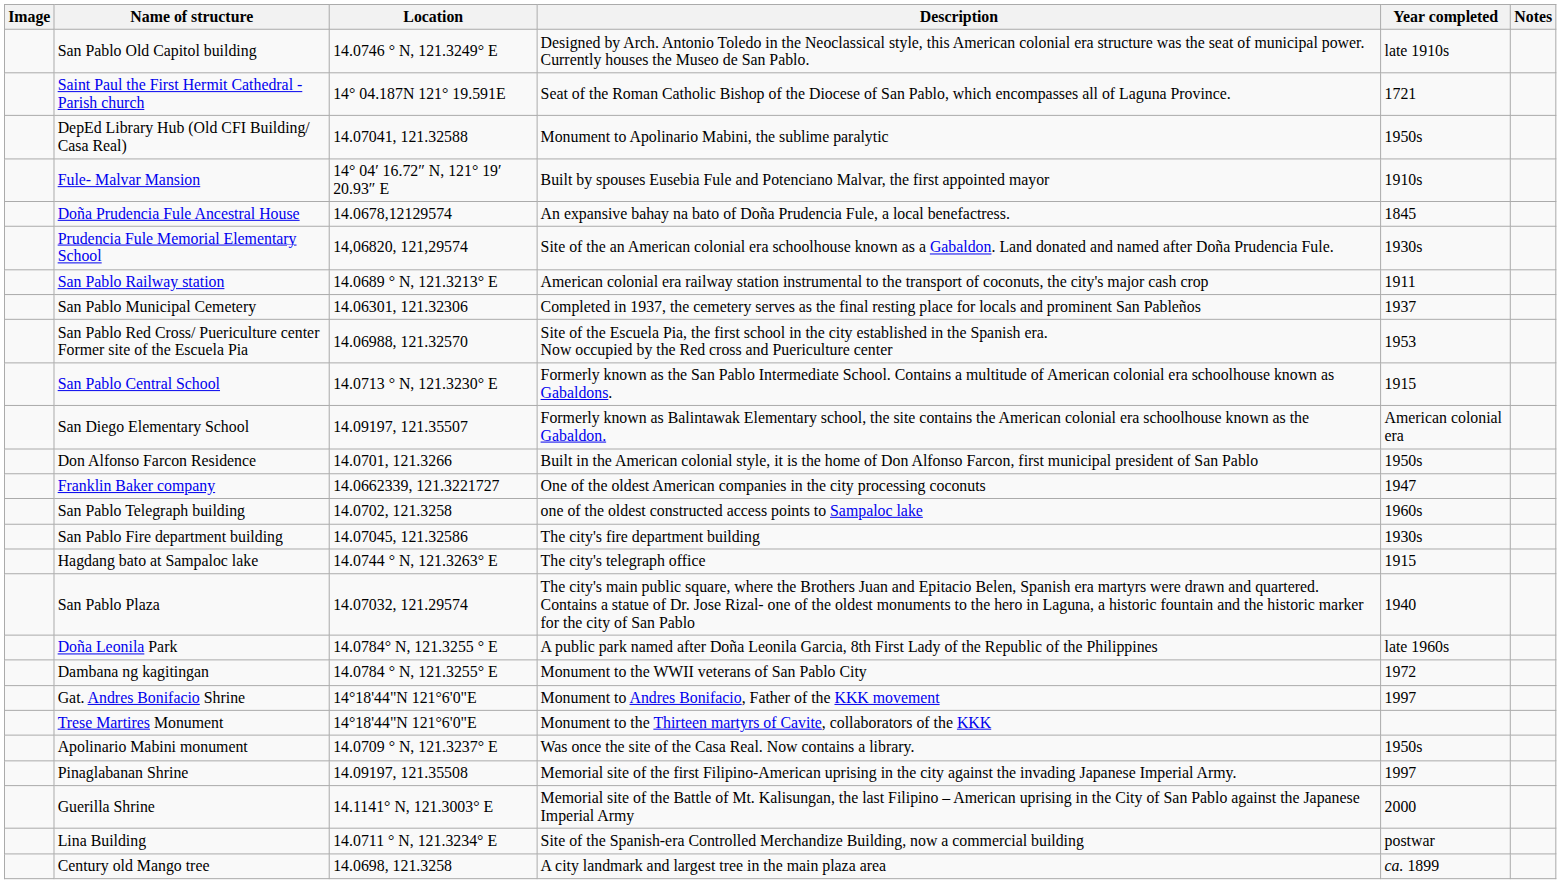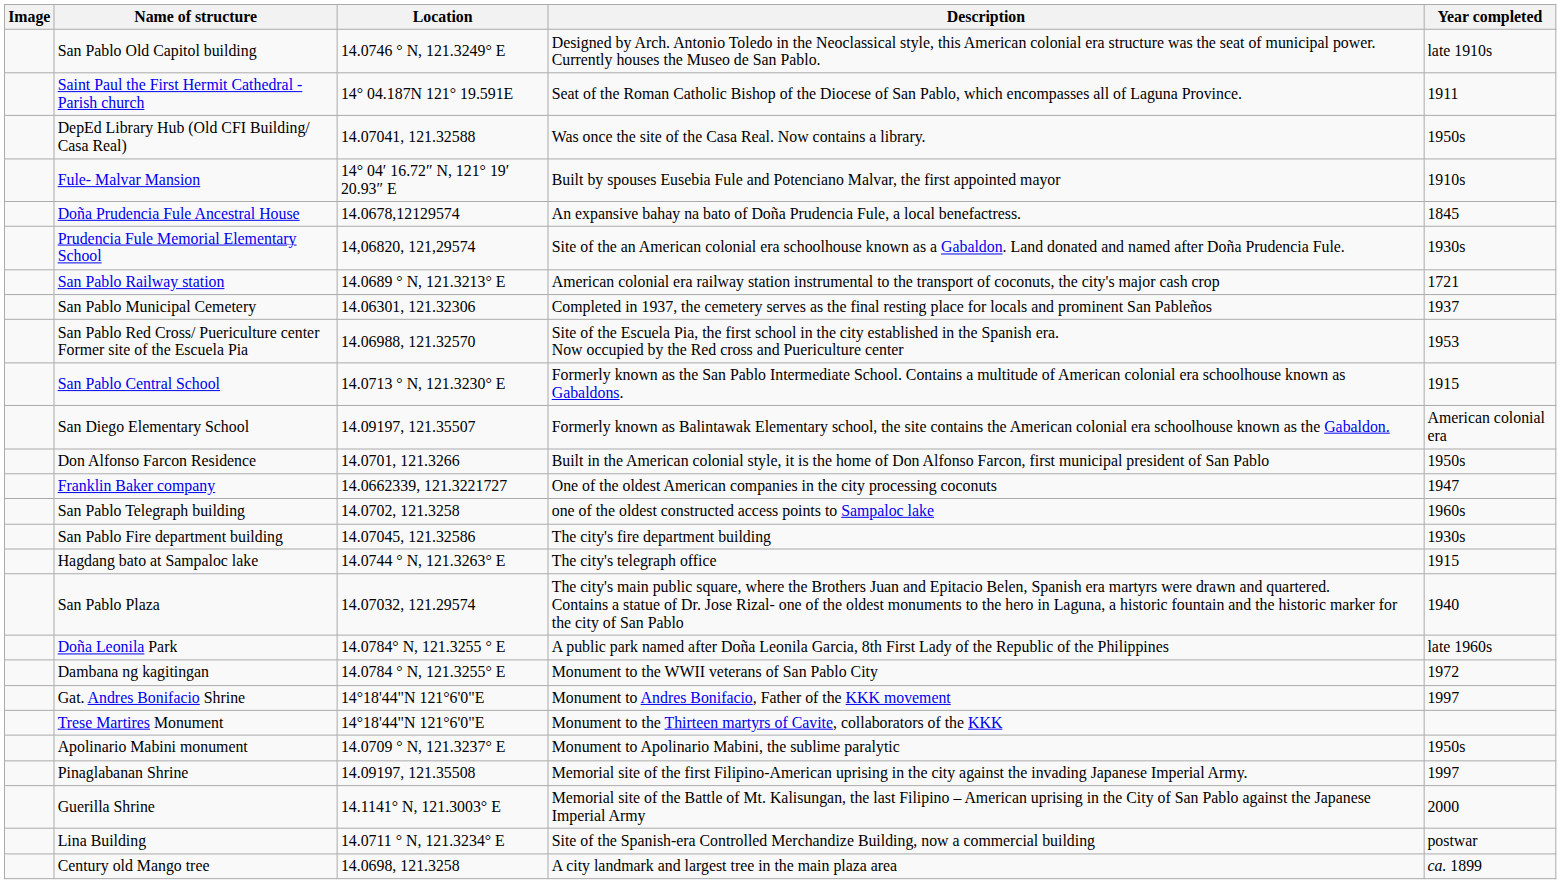 <table class="wikitable">
 <tr>
 <th>Image</th>
 <th>Name of structure</th>
 <th>Location</th>
 <th>Description</th>
 <th>Year completed</th>
-<th>Notes</th>
 </tr>
 <tr>
 <td></td>
 <td>San Pablo Old Capitol building</td>
 <td>14.0746 ° N, 121.3249° E</td>
 <td>Designed by Arch. Antonio Toledo in the Neoclassical style, this American colonial era structure was the seat of municipal power. Currently houses the Museo de San Pablo.</td>
 <td>late 1910s</td>
-<td></td>
 </tr>
 <tr>
 <td></td>
 <td><a href='#'>Saint Paul the First Hermit Cathedral -Parish church</a></td>
 <td>14° 04.187N 121° 19.591E</td>
 <td>Seat of the Roman Catholic Bishop of the Diocese of San Pablo, which encompasses all of Laguna Province.</td>
-<td>1721</td>
-<td></td>
+<td>1911</td>
 </tr>
 <tr>
 <td></td>
 <td>DepEd Library Hub (Old CFI Building/ Casa Real)</td>
 <td>14.07041, 121.32588</td>
-<td>Monument to Apolinario Mabini, the sublime paralytic</td>
+<td>Was once the site of the Casa Real. Now contains a library.</td>
 <td>1950s</td>
-<td></td>
 </tr>
 <tr>
 <td></td>
 <td><a href='#'>Fule- Malvar Mansion</a></td>
 <td>14° 04′ 16.72″ N, 121° 19′ 20.93″ E</td>
 <td>Built by spouses Eusebia Fule and Potenciano Malvar, the first appointed mayor</td>
 <td>1910s</td>
-<td></td>
 </tr>
 <tr>
 <td></td>
 <td><a href='#'>Doña Prudencia Fule Ancestral House</a></td>
 <td>14.0678,12129574</td>
 <td>An expansive bahay na bato of Doña Prudencia Fule, a local benefactress.</td>
 <td>1845</td>
-<td></td>
 </tr>
 <tr>
 <td></td>
 <td><a href='#'>Prudencia Fule Memorial Elementary School</a></td>
 <td>14,06820, 121,29574</td>
 <td>Site of the an American colonial era schoolhouse known as a <a href='#'>Gabaldon</a>. Land donated and named after Doña Prudencia Fule.</td>
 <td>1930s</td>
-<td></td>
 </tr>
 <tr>
 <td></td>
 <td><a href='#'>San Pablo Railway station</a></td>
 <td>14.0689 ° N, 121.3213° E</td>
 <td>American colonial era railway station instrumental to the transport of coconuts, the city's major cash crop</td>
-<td>1911</td>
-<td></td>
+<td>1721</td>
 </tr>
 <tr>
 <td></td>
 <td>San Pablo Municipal Cemetery</td>
 <td>14.06301, 121.32306</td>
 <td>Completed in 1937, the cemetery serves as the final resting place for locals and prominent San Pableños</td>
 <td>1937</td>
-<td></td>
 </tr>
 <tr>
 <td></td>
 <td>San Pablo Red Cross/ Puericulture center<br>Former site of the Escuela Pia</td>
 <td>14.06988, 121.32570</td>
 <td>Site of the Escuela Pia, the first school in the city established in the Spanish era.<br>Now occupied by the Red cross and Puericulture center</td>
 <td>1953</td>
-<td></td>
 </tr>
 <tr>
 <td></td>
 <td><a href='#'>San Pablo Central School</a></td>
 <td>14.0713 ° N, 121.3230° E</td>
 <td>Formerly known as the San Pablo Intermediate School. Contains a multitude of American colonial era schoolhouse known as <a href='#'>Gabaldons</a>.</td>
 <td>1915</td>
-<td></td>
 </tr>
 <tr>
 <td></td>
 <td>San Diego Elementary School</td>
 <td>14.09197, 121.35507</td>
 <td>Formerly known as Balintawak Elementary school, the site contains the American colonial era schoolhouse known as the <a href='#'>Gabaldon.</a></td>
 <td>American colonial era</td>
-<td></td>
 </tr>
 <tr>
 <td></td>
 <td>Don Alfonso Farcon Residence</td>
 <td>14.0701, 121.3266</td>
 <td>Built in the American colonial style, it is the home of Don Alfonso Farcon, first municipal president of San Pablo</td>
 <td>1950s</td>
-<td></td>
 </tr>
 <tr>
 <td></td>
 <td><a href='#'>Franklin Baker company</a></td>
 <td>14.0662339, 121.3221727</td>
 <td>One of the oldest American companies in the city processing coconuts</td>
 <td>1947</td>
-<td></td>
 </tr>
 <tr>
 <td></td>
 <td>San Pablo Telegraph building</td>
 <td>14.0702, 121.3258</td>
 <td>one of the oldest constructed access points to <a href='#'>Sampaloc lake</a></td>
 <td>1960s</td>
-<td></td>
 </tr>
 <tr>
 <td></td>
 <td>San Pablo Fire department building</td>
 <td>14.07045, 121.32586</td>
 <td>The city's fire department building</td>
 <td>1930s</td>
-<td></td>
 </tr>
 <tr>
 <td></td>
 <td>Hagdang bato at Sampaloc lake</td>
 <td>14.0744 ° N, 121.3263° E</td>
 <td>The city's telegraph office</td>
 <td>1915</td>
-<td></td>
 </tr>
 <tr>
 <td></td>
 <td>San Pablo Plaza</td>
 <td>14.07032, 121.29574</td>
 <td>The city's main public square, where the Brothers Juan and Epitacio Belen, Spanish era martyrs were drawn and quartered.<br>Contains a statue of Dr. Jose Rizal- one of the oldest monuments to the hero in Laguna, a historic fountain and the historic marker for the city of San Pablo</td>
 <td>1940</td>
-<td></td>
 </tr>
 <tr>
 <td></td>
 <td><a href='#'>Doña Leonila</a> Park</td>
 <td>14.0784° N, 121.3255 ° E</td>
 <td>A public park named after Doña Leonila Garcia, 8th First Lady of the Republic of the Philippines</td>
 <td>late 1960s</td>
-<td></td>
 </tr>
 <tr>
 <td></td>
 <td>Dambana ng kagitingan</td>
 <td>14.0784 ° N, 121.3255° E</td>
 <td>Monument to the WWII veterans of San Pablo City</td>
 <td>1972</td>
-<td></td>
 </tr>
 <tr>
 <td></td>
 <td>Gat. <a href='#'>Andres Bonifacio</a> Shrine</td>
 <td>14°18'44"N 121°6'0"E</td>
 <td>Monument to <a href='#'>Andres Bonifacio</a>,  Father of the <a href='#'>KKK movement</a></td>
 <td>1997</td>
-<td></td>
 </tr>
 <tr>
 <td></td>
 <td><a href='#'>Trese Martires</a> Monument</td>
 <td>14°18'44"N 121°6'0"E</td>
 <td>Monument to the <a href='#'>Thirteen martyrs of Cavite</a>, collaborators of the <a href='#'>KKK</a></td>
 <td></td>
-<td></td>
 </tr>
 <tr>
 <td></td>
 <td>Apolinario Mabini monument</td>
 <td>14.0709 ° N, 121.3237° E</td>
-<td>Was once the site of the Casa Real. Now contains a library.</td>
+<td>Monument to Apolinario Mabini, the sublime paralytic</td>
 <td>1950s</td>
-<td></td>
 </tr>
 <tr>
 <td></td>
 <td>Pinaglabanan Shrine</td>
 <td>14.09197, 121.35508</td>
 <td>Memorial site of the first Filipino-American uprising in the city against the invading Japanese Imperial Army.</td>
 <td>1997</td>
-<td></td>
 </tr>
 <tr>
 <td></td>
 <td>Guerilla Shrine</td>
 <td>14.1141° N, 121.3003° E</td>
 <td>Memorial site of the Battle of Mt. Kalisungan, the last Filipino – American uprising in the City of San Pablo against the Japanese Imperial Army</td>
 <td>2000</td>
-<td></td>
 </tr>
 <tr>
 <td></td>
 <td>Lina Building</td>
 <td>14.0711 ° N, 121.3234° E</td>
 <td>Site of the Spanish-era Controlled Merchandize Building, now a commercial building</td>
 <td>postwar</td>
-<td></td>
 </tr>
 <tr>
 <td></td>
 <td>Century old Mango tree</td>
 <td>14.0698, 121.3258</td>
 <td>A city landmark and largest tree in the main plaza area</td>
 <td><em>ca.</em> 1899</td>
-<td></td>
 </tr>
 </table>
